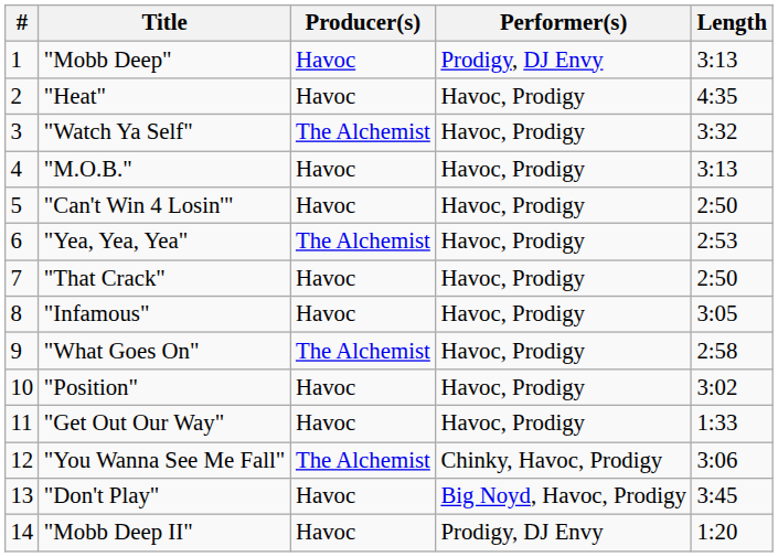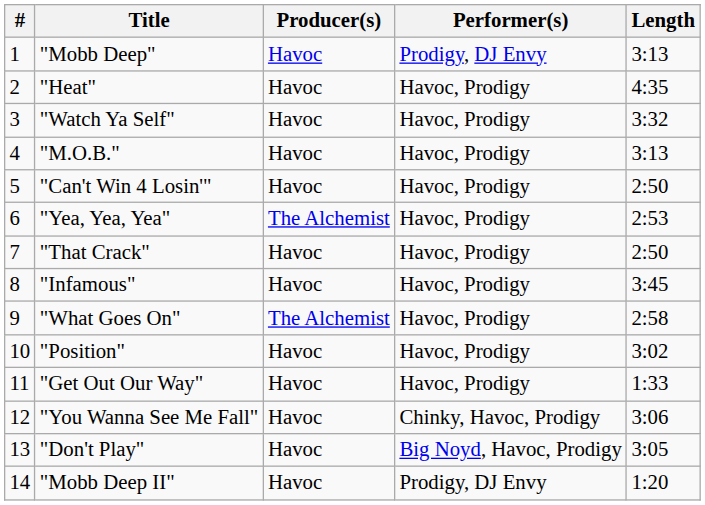 <table class="wikitable">
 <tr>
 <th align="center">#</th>
 <th align="center">Title</th>
 <th align="center">Producer(s)</th>
 <th align="center">Performer(s)</th>
 <th align="center">Length</th>
 </tr>
 <tr>
 <td>1</td>
 <td>"Mobb Deep"</td>
 <td><a href='#'>Havoc</a></td>
 <td><a href='#'>Prodigy</a>, <a href='#'>DJ Envy</a></td>
 <td>3:13</td>
 </tr>
 <tr>
 <td>2</td>
 <td>"Heat"</td>
 <td>Havoc</td>
 <td>Havoc, Prodigy</td>
 <td>4:35</td>
 </tr>
 <tr>
 <td>3</td>
 <td>"Watch Ya Self"</td>
-<td><a href='#'>The Alchemist</a></td>
+<td>Havoc</td>
 <td>Havoc, Prodigy</td>
 <td>3:32</td>
 </tr>
 <tr>
 <td>4</td>
 <td>"M.O.B."</td>
 <td>Havoc</td>
 <td>Havoc, Prodigy</td>
 <td>3:13</td>
 </tr>
 <tr>
 <td>5</td>
 <td>"Can't Win 4 Losin'"</td>
 <td>Havoc</td>
 <td>Havoc, Prodigy</td>
 <td>2:50</td>
 </tr>
 <tr>
 <td>6</td>
 <td>"Yea, Yea, Yea"</td>
 <td><a href='#'>The Alchemist</a></td>
 <td>Havoc, Prodigy</td>
 <td>2:53</td>
 </tr>
 <tr>
 <td>7</td>
 <td>"That Crack"</td>
 <td>Havoc</td>
 <td>Havoc, Prodigy</td>
 <td>2:50</td>
 </tr>
 <tr>
 <td>8</td>
 <td>"Infamous"</td>
 <td>Havoc</td>
 <td>Havoc, Prodigy</td>
-<td>3:05</td>
+<td>3:45</td>
 </tr>
 <tr>
 <td>9</td>
 <td>"What Goes On"</td>
 <td><a href='#'>The Alchemist</a></td>
 <td>Havoc, Prodigy</td>
 <td>2:58</td>
 </tr>
 <tr>
 <td>10</td>
 <td>"Position"</td>
 <td>Havoc</td>
 <td>Havoc, Prodigy</td>
 <td>3:02</td>
 </tr>
 <tr>
 <td>11</td>
 <td>"Get Out Our Way"</td>
 <td>Havoc</td>
 <td>Havoc, Prodigy</td>
 <td>1:33</td>
 </tr>
 <tr>
 <td>12</td>
 <td>"You Wanna See Me Fall"</td>
-<td><a href='#'>The Alchemist</a></td>
+<td>Havoc</td>
 <td>Chinky, Havoc, Prodigy</td>
 <td>3:06</td>
 </tr>
 <tr>
 <td>13</td>
 <td>"Don't Play"</td>
 <td>Havoc</td>
 <td><a href='#'>Big Noyd</a>, Havoc, Prodigy</td>
-<td>3:45</td>
+<td>3:05</td>
 </tr>
 <tr>
 <td>14</td>
 <td>"Mobb Deep II"</td>
 <td>Havoc</td>
 <td>Prodigy, DJ Envy</td>
 <td>1:20</td>
 </tr>
 </table>
